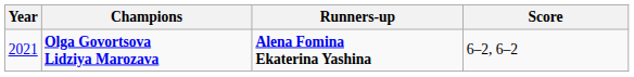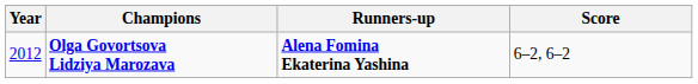 <table class="wikitable" style="font-size:90%">
 <tr>
 <th>Year</th>
 <th width="200">Champions</th>
 <th width="200">Runners-up</th>
 <th width="155">Score</th>
 </tr>
 <tr>
-<td><a href='#'>2021</a></td>
+<td><a href='#'>2012</a></td>
 <td> <strong><a href='#'>Olga Govortsova</a></strong> <br> <strong><a href='#'>Lidziya Marozava</a></strong></td>
 <td><strong> <a href='#'>Alena Fomina</a> <br> Ekaterina Yashina</strong></td>
 <td>6–2, 6–2</td>
 </tr>
 </table>
